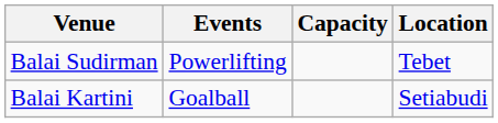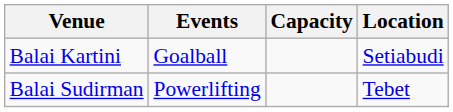 <table class="wikitable">
 <tr>
 <th><strong>Venue</strong></th>
 <th><strong>Events</strong></th>
 <th><strong>Capacity</strong></th>
 <th><strong>Location</strong></th>
 </tr>
 <tr>
+<td><a href='#'>Balai Kartini</a></td>
+<td><a href='#'>Goalball</a></td>
+<td></td>
+<td><a href='#'>Setiabudi</a></td>
+</tr>
+<tr>
 <td><a href='#'>Balai Sudirman</a></td>
 <td><a href='#'>Powerlifting</a></td>
 <td></td>
 <td><a href='#'>Tebet</a></td>
 </tr>
-<tr>
-<td><a href='#'>Balai Kartini</a></td>
-<td><a href='#'>Goalball</a></td>
-<td></td>
-<td><a href='#'>Setiabudi</a></td>
-</tr>
 </table>
